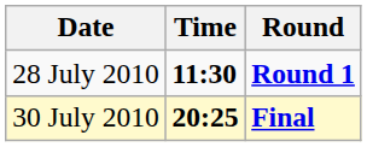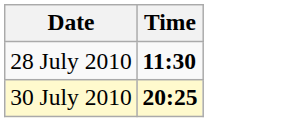 <table class="wikitable">
 <tr>
 <th>Date</th>
 <th>Time</th>
-<th>Round</th>
 </tr>
 <tr>
 <td>28 July 2010</td>
 <td><strong>11:30</strong></td>
-<td><strong><a href='#'>Round 1</a></strong></td>
 </tr>
 <tr style=background:lemonchiffon>
 <td>30 July 2010</td>
 <td><strong>20:25</strong></td>
-<td><strong><a href='#'>Final</a></strong></td>
 </tr>
 </table>
